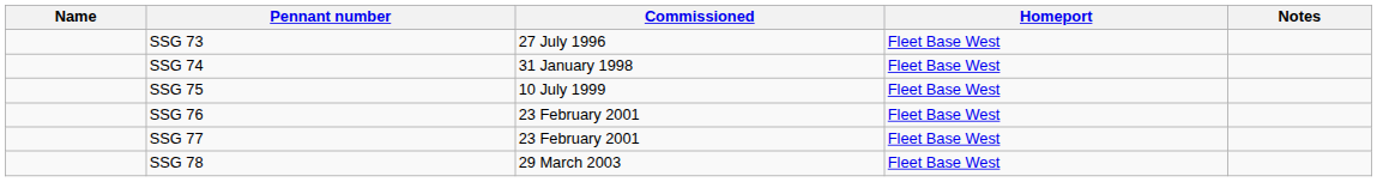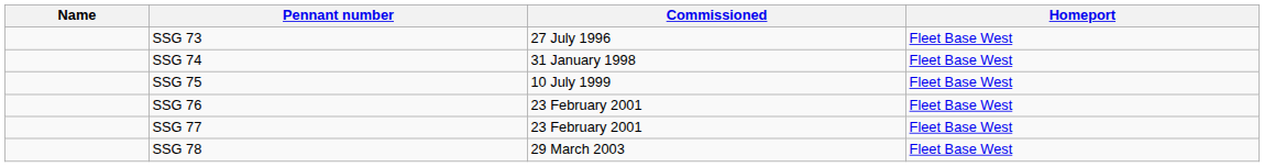 <table class="wikitable" width=90% style="text-align: left">
 <tr bgcolor=lavender>
 <th>Name</th>
 <th><a href='#'>Pennant number</a></th>
 <th><a href='#'>Commissioned</a></th>
 <th><a href='#'>Homeport</a></th>
-<th>Notes</th>
 </tr>
 <tr>
 <td valign=top></td>
 <td>SSG 73</td>
 <td>27 July 1996</td>
 <td><a href='#'>Fleet Base West</a></td>
-<td></td>
 </tr>
 <tr>
 <td valign=top></td>
 <td>SSG 74</td>
 <td>31 January 1998</td>
 <td><a href='#'>Fleet Base West</a></td>
-<td></td>
 </tr>
 <tr>
 <td valign=top></td>
 <td>SSG 75</td>
 <td>10 July 1999</td>
 <td><a href='#'>Fleet Base West</a></td>
-<td></td>
 </tr>
 <tr>
 <td valign=top></td>
 <td>SSG 76</td>
 <td>23 February 2001</td>
 <td><a href='#'>Fleet Base West</a></td>
-<td></td>
 </tr>
 <tr>
 <td valign=top></td>
 <td>SSG 77</td>
 <td>23 February 2001</td>
 <td><a href='#'>Fleet Base West</a></td>
-<td></td>
 </tr>
 <tr>
 <td valign=top></td>
 <td>SSG 78</td>
 <td>29 March 2003</td>
 <td><a href='#'>Fleet Base West</a></td>
-<td></td>
 </tr>
 </table>
